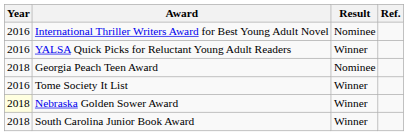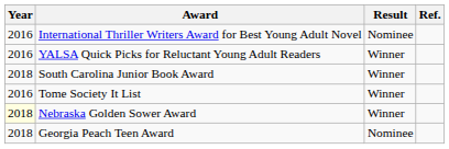 <table class="wikitable sortable mw-collapsible">
 <tr>
 <th>Year</th>
 <th>Award</th>
 <th>Result</th>
 <th>Ref.</th>
 </tr>
 <tr>
 <td>2016</td>
 <td><a href='#'>International Thriller Writers Award</a> for Best Young Adult Novel</td>
 <td>Nominee</td>
 <td></td>
 </tr>
 <tr>
 <td>2016</td>
 <td><a href='#'>YALSA</a> Quick Picks for Reluctant Young Adult Readers</td>
 <td>Winner</td>
 <td></td>
 </tr>
 <tr>
 <td>2018</td>
-<td>Georgia Peach Teen Award</td>
-<td>Nominee</td>
+<td>South Carolina Junior Book Award</td>
+<td>Winner</td>
 <td></td>
 </tr>
 <tr>
 <td>2016</td>
 <td>Tome Society It List</td>
 <td>Winner</td>
 <td></td>
 </tr>
 <tr>
 <td style="background: lightyellow;">2018</td>
 <td><a href='#'>Nebraska</a> Golden Sower Award</td>
 <td>Winner</td>
 <td></td>
 </tr>
 <tr>
 <td>2018</td>
-<td>South Carolina Junior Book Award</td>
-<td>Winner</td>
+<td>Georgia Peach Teen Award</td>
+<td>Nominee</td>
 <td></td>
 </tr>
 </table>
